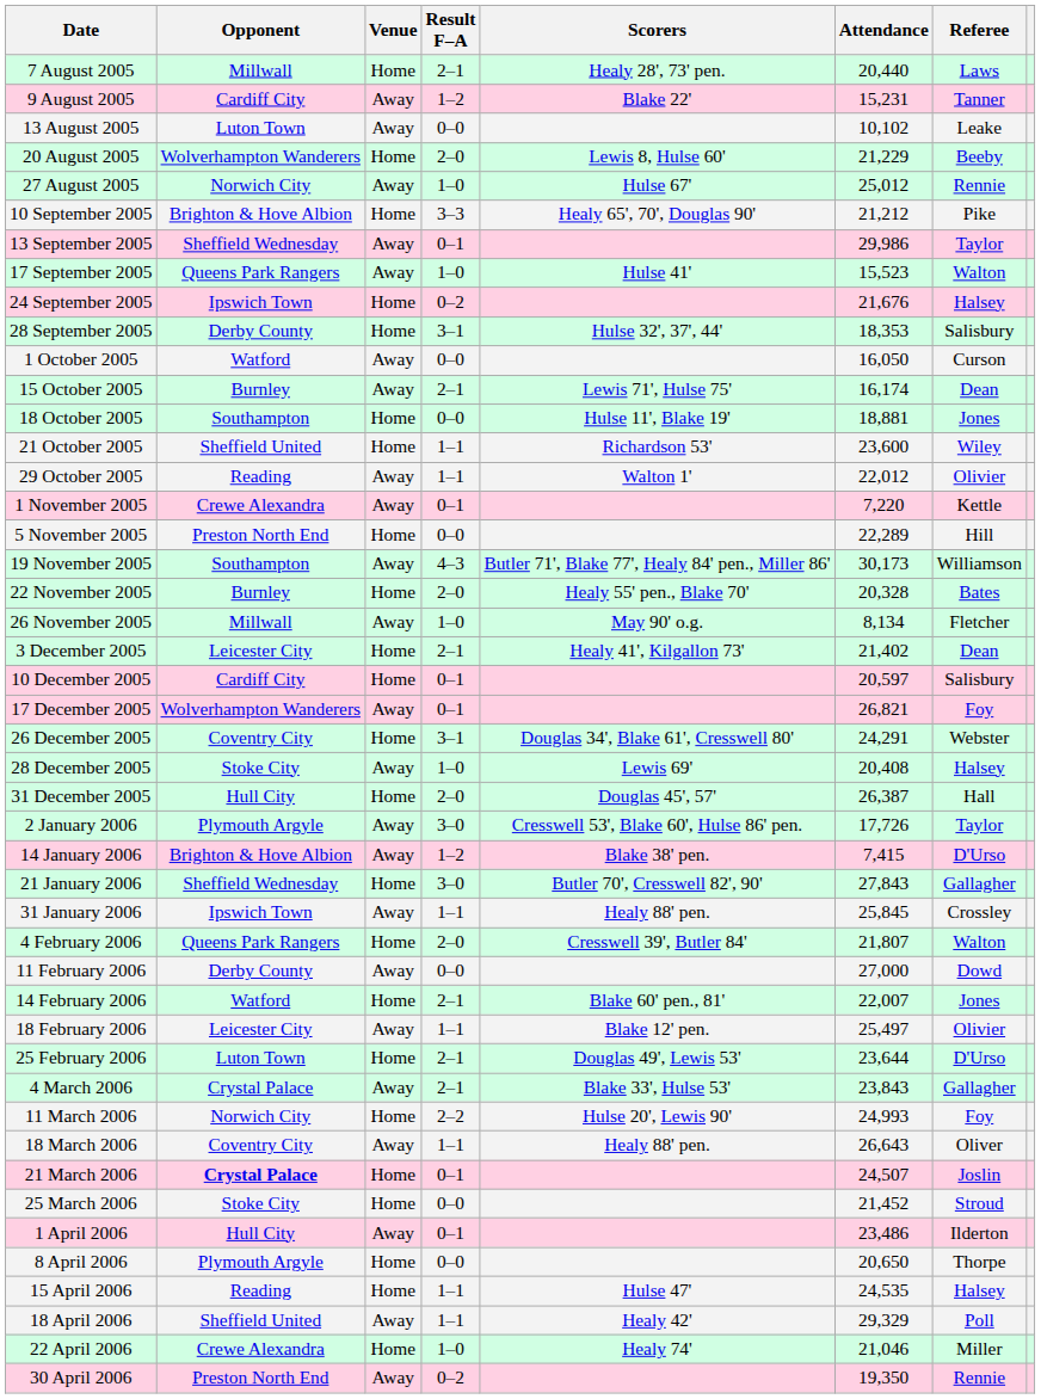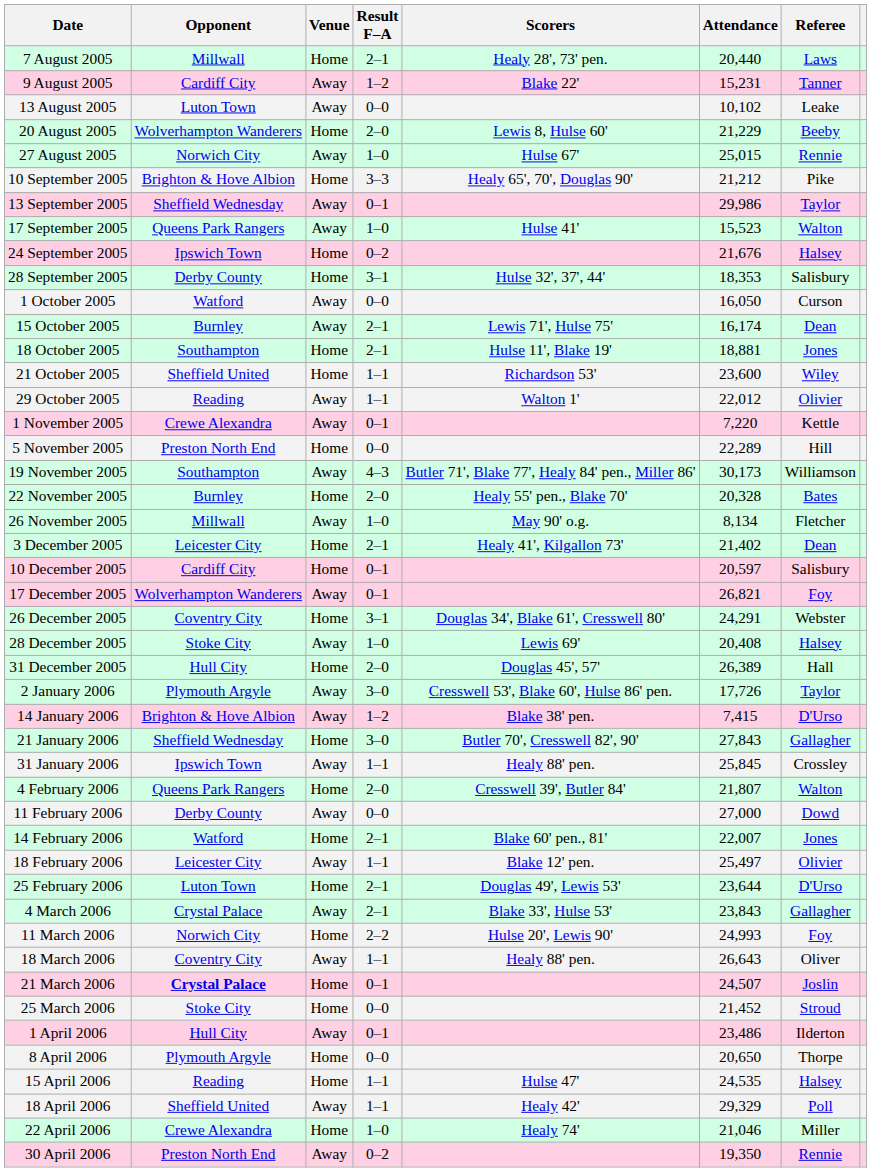 <table class="wikitable sortable" style="text-align:center">
 <tr>
 <th>Date</th>
 <th>Opponent</th>
 <th>Venue</th>
 <th>Result<br>F–A</th>
 <th class="unsortable">Scorers</th>
 <th>Attendance</th>
 <th class="unsortable">Referee</th>
 <th class="unsortable"></th>
 </tr>
 <tr style="background-color: #d0ffe3;">
 <td>7 August 2005</td>
 <td><a href='#'>Millwall</a></td>
 <td>Home</td>
 <td>2–1</td>
 <td><a href='#'>Healy</a> 28', 73' pen.</td>
 <td>20,440</td>
 <td><a href='#'>Laws</a></td>
 <td></td>
 </tr>
 <tr style="background-color: #ffd0e3;">
 <td>9 August 2005</td>
 <td><a href='#'>Cardiff City</a></td>
 <td>Away</td>
 <td>1–2</td>
 <td><a href='#'>Blake</a> 22'</td>
 <td>15,231</td>
 <td><a href='#'>Tanner</a></td>
 <td></td>
 </tr>
 <tr style="background-color: #f3f3f3;">
 <td>13 August 2005</td>
 <td><a href='#'>Luton Town</a></td>
 <td>Away</td>
 <td>0–0</td>
 <td></td>
 <td>10,102</td>
 <td>Leake</td>
 <td></td>
 </tr>
 <tr style="background-color: #d0ffe3;">
 <td>20 August 2005</td>
 <td><a href='#'>Wolverhampton Wanderers</a></td>
 <td>Home</td>
 <td>2–0</td>
 <td><a href='#'>Lewis</a> 8, <a href='#'>Hulse</a> 60'</td>
 <td>21,229</td>
 <td><a href='#'>Beeby</a></td>
 <td></td>
 </tr>
 <tr style="background-color: #d0ffe3;">
 <td>27 August 2005</td>
 <td><a href='#'>Norwich City</a></td>
 <td>Away</td>
 <td>1–0</td>
 <td><a href='#'>Hulse</a> 67'</td>
-<td>25,012</td>
+<td>25,015</td>
 <td><a href='#'>Rennie</a></td>
 <td></td>
 </tr>
 <tr style="background-color: #f3f3f3;">
 <td>10 September 2005</td>
 <td><a href='#'>Brighton & Hove Albion</a></td>
 <td>Home</td>
 <td>3–3</td>
 <td><a href='#'>Healy</a> 65', 70', <a href='#'>Douglas</a> 90'</td>
 <td>21,212</td>
 <td>Pike</td>
 <td></td>
 </tr>
 <tr style="background-color: #ffd0e3;">
 <td>13 September 2005</td>
 <td><a href='#'>Sheffield Wednesday</a></td>
 <td>Away</td>
 <td>0–1</td>
 <td></td>
 <td>29,986</td>
 <td><a href='#'>Taylor</a></td>
 <td></td>
 </tr>
 <tr style="background-color: #d0ffe3;">
 <td>17 September 2005</td>
 <td><a href='#'>Queens Park Rangers</a></td>
 <td>Away</td>
 <td>1–0</td>
 <td><a href='#'>Hulse</a> 41'</td>
 <td>15,523</td>
 <td><a href='#'>Walton</a></td>
 <td></td>
 </tr>
 <tr style="background-color: #ffd0e3;">
 <td>24 September 2005</td>
 <td><a href='#'>Ipswich Town</a></td>
 <td>Home</td>
 <td>0–2</td>
 <td></td>
 <td>21,676</td>
 <td><a href='#'>Halsey</a></td>
 <td></td>
 </tr>
 <tr style="background-color: #d0ffe3;">
 <td>28 September 2005</td>
 <td><a href='#'>Derby County</a></td>
 <td>Home</td>
 <td>3–1</td>
 <td><a href='#'>Hulse</a> 32', 37', 44'</td>
 <td>18,353</td>
 <td>Salisbury</td>
 <td></td>
 </tr>
 <tr style="background-color: #f3f3f3;">
 <td>1 October 2005</td>
 <td><a href='#'>Watford</a></td>
 <td>Away</td>
 <td>0–0</td>
 <td></td>
 <td>16,050</td>
 <td>Curson</td>
 <td></td>
 </tr>
 <tr style="background-color: #d0ffe3;">
 <td>15 October 2005</td>
 <td><a href='#'>Burnley</a></td>
 <td>Away</td>
 <td>2–1</td>
 <td><a href='#'>Lewis</a> 71', <a href='#'>Hulse</a> 75'</td>
 <td>16,174</td>
 <td><a href='#'>Dean</a></td>
 <td></td>
 </tr>
 <tr style="background-color: #d0ffe3;">
 <td>18 October 2005</td>
 <td><a href='#'>Southampton</a></td>
 <td>Home</td>
-<td>0–0</td>
+<td>2–1</td>
 <td><a href='#'>Hulse</a> 11', <a href='#'>Blake</a> 19'</td>
 <td>18,881</td>
 <td><a href='#'>Jones</a></td>
 <td></td>
 </tr>
 <tr style="background-color: #f3f3f3;">
 <td>21 October 2005</td>
 <td><a href='#'>Sheffield United</a></td>
 <td>Home</td>
 <td>1–1</td>
 <td><a href='#'>Richardson</a> 53'</td>
 <td>23,600</td>
 <td><a href='#'>Wiley</a></td>
 <td></td>
 </tr>
 <tr style="background-color: #f3f3f3;">
 <td>29 October 2005</td>
 <td><a href='#'>Reading</a></td>
 <td>Away</td>
 <td>1–1</td>
 <td><a href='#'>Walton</a> 1'</td>
 <td>22,012</td>
 <td><a href='#'>Olivier</a></td>
 <td></td>
 </tr>
 <tr style="background-color: #ffd0e3;">
 <td>1 November 2005</td>
 <td><a href='#'>Crewe Alexandra</a></td>
 <td>Away</td>
 <td>0–1</td>
 <td></td>
 <td>7,220</td>
 <td>Kettle</td>
 <td></td>
 </tr>
 <tr style="background-color: #f3f3f3;">
 <td>5 November 2005</td>
 <td><a href='#'>Preston North End</a></td>
 <td>Home</td>
 <td>0–0</td>
 <td></td>
 <td>22,289</td>
 <td>Hill</td>
 <td></td>
 </tr>
 <tr style="background-color: #d0ffe3;">
 <td>19 November 2005</td>
 <td><a href='#'>Southampton</a></td>
 <td>Away</td>
 <td>4–3</td>
 <td><a href='#'>Butler</a> 71', <a href='#'>Blake</a> 77', <a href='#'>Healy</a> 84' pen., <a href='#'>Miller</a> 86'</td>
 <td>30,173</td>
 <td>Williamson</td>
 <td></td>
 </tr>
 <tr style="background-color: #d0ffe3;">
 <td>22 November 2005</td>
 <td><a href='#'>Burnley</a></td>
 <td>Home</td>
 <td>2–0</td>
 <td><a href='#'>Healy</a> 55' pen., <a href='#'>Blake</a> 70'</td>
 <td>20,328</td>
 <td><a href='#'>Bates</a></td>
 <td></td>
 </tr>
 <tr style="background-color: #d0ffe3;">
 <td>26 November 2005</td>
 <td><a href='#'>Millwall</a></td>
 <td>Away</td>
 <td>1–0</td>
 <td><a href='#'>May</a> 90' o.g.</td>
 <td>8,134</td>
 <td>Fletcher</td>
 <td></td>
 </tr>
 <tr style="background-color: #d0ffe3;">
 <td>3 December 2005</td>
 <td><a href='#'>Leicester City</a></td>
 <td>Home</td>
 <td>2–1</td>
 <td><a href='#'>Healy</a> 41', <a href='#'>Kilgallon</a> 73'</td>
 <td>21,402</td>
 <td><a href='#'>Dean</a></td>
 <td></td>
 </tr>
 <tr style="background-color: #ffd0e3;">
 <td>10 December 2005</td>
 <td><a href='#'>Cardiff City</a></td>
 <td>Home</td>
 <td>0–1</td>
 <td></td>
 <td>20,597</td>
 <td>Salisbury</td>
 <td></td>
 </tr>
 <tr style="background-color: #ffd0e3;">
 <td>17 December 2005</td>
 <td><a href='#'>Wolverhampton Wanderers</a></td>
 <td>Away</td>
 <td>0–1</td>
 <td></td>
 <td>26,821</td>
 <td><a href='#'>Foy</a></td>
 <td></td>
 </tr>
 <tr style="background-color: #d0ffe3;">
 <td>26 December 2005</td>
 <td><a href='#'>Coventry City</a></td>
 <td>Home</td>
 <td>3–1</td>
 <td><a href='#'>Douglas</a> 34', <a href='#'>Blake</a> 61', <a href='#'>Cresswell</a> 80'</td>
 <td>24,291</td>
 <td>Webster</td>
 <td></td>
 </tr>
 <tr style="background-color: #d0ffe3;">
 <td>28 December 2005</td>
 <td><a href='#'>Stoke City</a></td>
 <td>Away</td>
 <td>1–0</td>
 <td><a href='#'>Lewis</a> 69'</td>
 <td>20,408</td>
 <td><a href='#'>Halsey</a></td>
 <td></td>
 </tr>
 <tr style="background-color: #d0ffe3;">
 <td>31 December 2005</td>
 <td><a href='#'>Hull City</a></td>
 <td>Home</td>
 <td>2–0</td>
 <td><a href='#'>Douglas</a> 45', 57'</td>
-<td>26,387</td>
+<td>26,389</td>
 <td>Hall</td>
 <td></td>
 </tr>
 <tr style="background-color: #d0ffe3;">
 <td>2 January 2006</td>
 <td><a href='#'>Plymouth Argyle</a></td>
 <td>Away</td>
 <td>3–0</td>
 <td><a href='#'>Cresswell</a> 53', <a href='#'>Blake</a> 60', <a href='#'>Hulse</a> 86' pen.</td>
 <td>17,726</td>
 <td><a href='#'>Taylor</a></td>
 <td></td>
 </tr>
 <tr style="background-color: #ffd0e3;">
 <td>14 January 2006</td>
 <td><a href='#'>Brighton & Hove Albion</a></td>
 <td>Away</td>
 <td>1–2</td>
 <td><a href='#'>Blake</a>  38' pen.</td>
 <td>7,415</td>
 <td><a href='#'>D'Urso</a></td>
 <td></td>
 </tr>
 <tr style="background-color: #d0ffe3;">
 <td>21 January 2006</td>
 <td><a href='#'>Sheffield Wednesday</a></td>
 <td>Home</td>
 <td>3–0</td>
 <td><a href='#'>Butler</a> 70', <a href='#'>Cresswell</a> 82', 90'</td>
 <td>27,843</td>
 <td><a href='#'>Gallagher</a></td>
 <td></td>
 </tr>
 <tr style="background-color: #f3f3f3;">
 <td>31 January 2006</td>
 <td><a href='#'>Ipswich Town</a></td>
 <td>Away</td>
 <td>1–1</td>
 <td><a href='#'>Healy</a> 88' pen.</td>
 <td>25,845</td>
 <td>Crossley</td>
 <td></td>
 </tr>
 <tr style="background-color: #d0ffe3;">
 <td>4 February 2006</td>
 <td><a href='#'>Queens Park Rangers</a></td>
 <td>Home</td>
 <td>2–0</td>
 <td><a href='#'>Cresswell</a> 39', <a href='#'>Butler</a> 84'</td>
 <td>21,807</td>
 <td><a href='#'>Walton</a></td>
 <td></td>
 </tr>
 <tr style="background-color: #f3f3f3;">
 <td>11 February 2006</td>
 <td><a href='#'>Derby County</a></td>
 <td>Away</td>
 <td>0–0</td>
 <td></td>
 <td>27,000</td>
 <td><a href='#'>Dowd</a></td>
 <td></td>
 </tr>
 <tr style="background-color: #d0ffe3;">
 <td>14 February 2006</td>
 <td><a href='#'>Watford</a></td>
 <td>Home</td>
 <td>2–1</td>
 <td><a href='#'>Blake</a> 60' pen., 81'</td>
 <td>22,007</td>
 <td><a href='#'>Jones</a></td>
 <td></td>
 </tr>
 <tr style="background-color: #f3f3f3;">
 <td>18 February 2006</td>
 <td><a href='#'>Leicester City</a></td>
 <td>Away</td>
 <td>1–1</td>
 <td><a href='#'>Blake</a> 12' pen.</td>
 <td>25,497</td>
 <td><a href='#'>Olivier</a></td>
 <td></td>
 </tr>
 <tr style="background-color: #d0ffe3;">
 <td>25 February 2006</td>
 <td><a href='#'>Luton Town</a></td>
 <td>Home</td>
 <td>2–1</td>
 <td><a href='#'>Douglas</a> 49', <a href='#'>Lewis</a> 53'</td>
 <td>23,644</td>
 <td><a href='#'>D'Urso</a></td>
 <td></td>
 </tr>
 <tr style="background-color: #d0ffe3;">
 <td>4 March 2006</td>
 <td><a href='#'>Crystal Palace</a></td>
 <td>Away</td>
 <td>2–1</td>
 <td><a href='#'>Blake</a> 33', <a href='#'>Hulse</a> 53'</td>
 <td>23,843</td>
 <td><a href='#'>Gallagher</a></td>
 <td></td>
 </tr>
 <tr style="background-color: #f3f3f3;">
 <td>11 March 2006</td>
 <td><a href='#'>Norwich City</a></td>
 <td>Home</td>
 <td>2–2</td>
 <td><a href='#'>Hulse</a> 20', <a href='#'>Lewis</a> 90'</td>
 <td>24,993</td>
 <td><a href='#'>Foy</a></td>
 <td></td>
 </tr>
 <tr style="background-color: #f3f3f3;">
 <td>18 March 2006</td>
 <td><a href='#'>Coventry City</a></td>
 <td>Away</td>
 <td>1–1</td>
 <td><a href='#'>Healy</a> 88' pen.</td>
 <td>26,643</td>
 <td>Oliver</td>
 <td></td>
 </tr>
 <tr style="background-color: #ffd0e3;">
 <td>21 March 2006</td>
 <td><strong><a href='#'>Crystal Palace</a></strong></td>
 <td>Home</td>
 <td>0–1</td>
 <td></td>
 <td>24,507</td>
 <td><a href='#'>Joslin</a></td>
 <td></td>
 </tr>
 <tr style="background-color: #f3f3f3;">
 <td>25 March 2006</td>
 <td><a href='#'>Stoke City</a></td>
 <td>Home</td>
 <td>0–0</td>
 <td></td>
 <td>21,452</td>
 <td><a href='#'>Stroud</a></td>
 <td></td>
 </tr>
 <tr style="background-color: #ffd0e3;">
 <td>1 April 2006</td>
 <td><a href='#'>Hull City</a></td>
 <td>Away</td>
 <td>0–1</td>
 <td></td>
 <td>23,486</td>
 <td>Ilderton</td>
 <td></td>
 </tr>
 <tr style="background-color: #f3f3f3;">
 <td>8 April 2006</td>
 <td><a href='#'>Plymouth Argyle</a></td>
 <td>Home</td>
 <td>0–0</td>
 <td></td>
 <td>20,650</td>
 <td>Thorpe</td>
 <td></td>
 </tr>
 <tr style="background-color: #f3f3f3;">
 <td>15 April 2006</td>
 <td><a href='#'>Reading</a></td>
 <td>Home</td>
 <td>1–1</td>
 <td><a href='#'>Hulse</a> 47'</td>
 <td>24,535</td>
 <td><a href='#'>Halsey</a></td>
 <td></td>
 </tr>
 <tr style="background-color: #f3f3f3;">
 <td>18 April 2006</td>
 <td><a href='#'>Sheffield United</a></td>
 <td>Away</td>
 <td>1–1</td>
 <td><a href='#'>Healy</a> 42'</td>
 <td>29,329</td>
 <td><a href='#'>Poll</a></td>
 <td></td>
 </tr>
 <tr style="background-color: #d0ffe3;">
 <td>22 April 2006</td>
 <td><a href='#'>Crewe Alexandra</a></td>
 <td>Home</td>
 <td>1–0</td>
 <td><a href='#'>Healy</a> 74'</td>
 <td>21,046</td>
 <td>Miller</td>
 <td></td>
 </tr>
 <tr style="background-color: #ffd0e3;">
 <td>30 April 2006</td>
 <td><a href='#'>Preston North End</a></td>
 <td>Away</td>
 <td>0–2</td>
 <td></td>
 <td>19,350</td>
 <td><a href='#'>Rennie</a></td>
 <td></td>
 </tr>
 </table>
